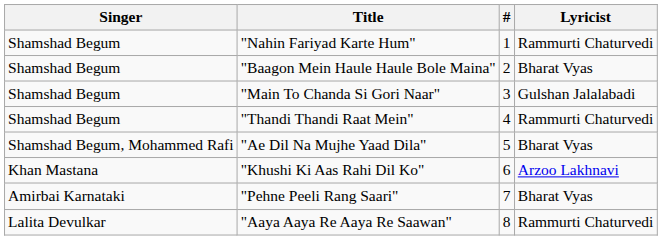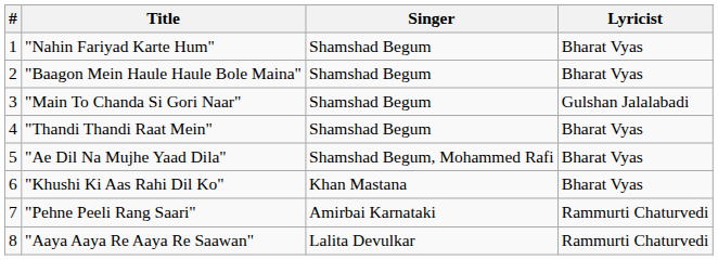 <table class="wikitable" style="font-size:95%;">
 <tr>
+<th>#</th>
+<th>Title</th>
 <th>Singer</th>
-<th>Title</th>
-<th>#</th>
 <th>Lyricist</th>
 </tr>
 <tr>
+<td>1</td>
+<td>"Nahin Fariyad Karte Hum"</td>
 <td>Shamshad Begum</td>
-<td>"Nahin Fariyad Karte Hum"</td>
-<td>1</td>
+<td>Bharat Vyas</td>
+</tr>
+<tr>
+<td>2</td>
+<td>"Baagon Mein Haule Haule Bole Maina"</td>
+<td>Shamshad Begum</td>
+<td>Bharat Vyas</td>
+</tr>
+<tr>
+<td>3</td>
+<td>"Main To Chanda Si Gori Naar"</td>
+<td>Shamshad Begum</td>
+<td>Gulshan Jalalabadi</td>
+</tr>
+<tr>
+<td>4</td>
+<td>"Thandi Thandi Raat Mein"</td>
+<td>Shamshad Begum</td>
+<td>Bharat Vyas</td>
+</tr>
+<tr>
+<td>5</td>
+<td>"Ae Dil Na Mujhe Yaad Dila"</td>
+<td>Shamshad Begum, Mohammed Rafi</td>
+<td>Bharat Vyas</td>
+</tr>
+<tr>
+<td>6</td>
+<td>"Khushi Ki Aas Rahi Dil Ko"</td>
+<td>Khan Mastana</td>
+<td>Bharat Vyas</td>
+</tr>
+<tr>
+<td>7</td>
+<td>"Pehne Peeli Rang Saari"</td>
+<td>Amirbai Karnataki</td>
 <td>Rammurti Chaturvedi</td>
 </tr>
 <tr>
-<td>Shamshad Begum</td>
-<td>"Baagon Mein Haule Haule Bole Maina"</td>
-<td>2</td>
-<td>Bharat Vyas</td>
-</tr>
-<tr>
-<td>Shamshad Begum</td>
-<td>"Main To Chanda Si Gori Naar"</td>
-<td>3</td>
-<td>Gulshan Jalalabadi</td>
-</tr>
-<tr>
-<td>Shamshad Begum</td>
-<td>"Thandi Thandi Raat Mein"</td>
-<td>4</td>
-<td>Rammurti Chaturvedi</td>
-</tr>
-<tr>
-<td>Shamshad Begum, Mohammed Rafi</td>
-<td>"Ae Dil Na Mujhe Yaad Dila"</td>
-<td>5</td>
-<td>Bharat Vyas</td>
-</tr>
-<tr>
-<td>Khan Mastana</td>
-<td>"Khushi Ki Aas Rahi Dil Ko"</td>
-<td>6</td>
-<td><a href='#'>Arzoo Lakhnavi</a></td>
-</tr>
-<tr>
-<td>Amirbai Karnataki</td>
-<td>"Pehne Peeli Rang Saari"</td>
-<td>7</td>
-<td>Bharat Vyas</td>
-</tr>
-<tr>
+<td>8</td>
+<td>"Aaya Aaya Re Aaya Re Saawan"</td>
 <td>Lalita Devulkar</td>
-<td>"Aaya Aaya Re Aaya Re Saawan"</td>
-<td>8</td>
 <td>Rammurti Chaturvedi</td>
 </tr>
 </table>
